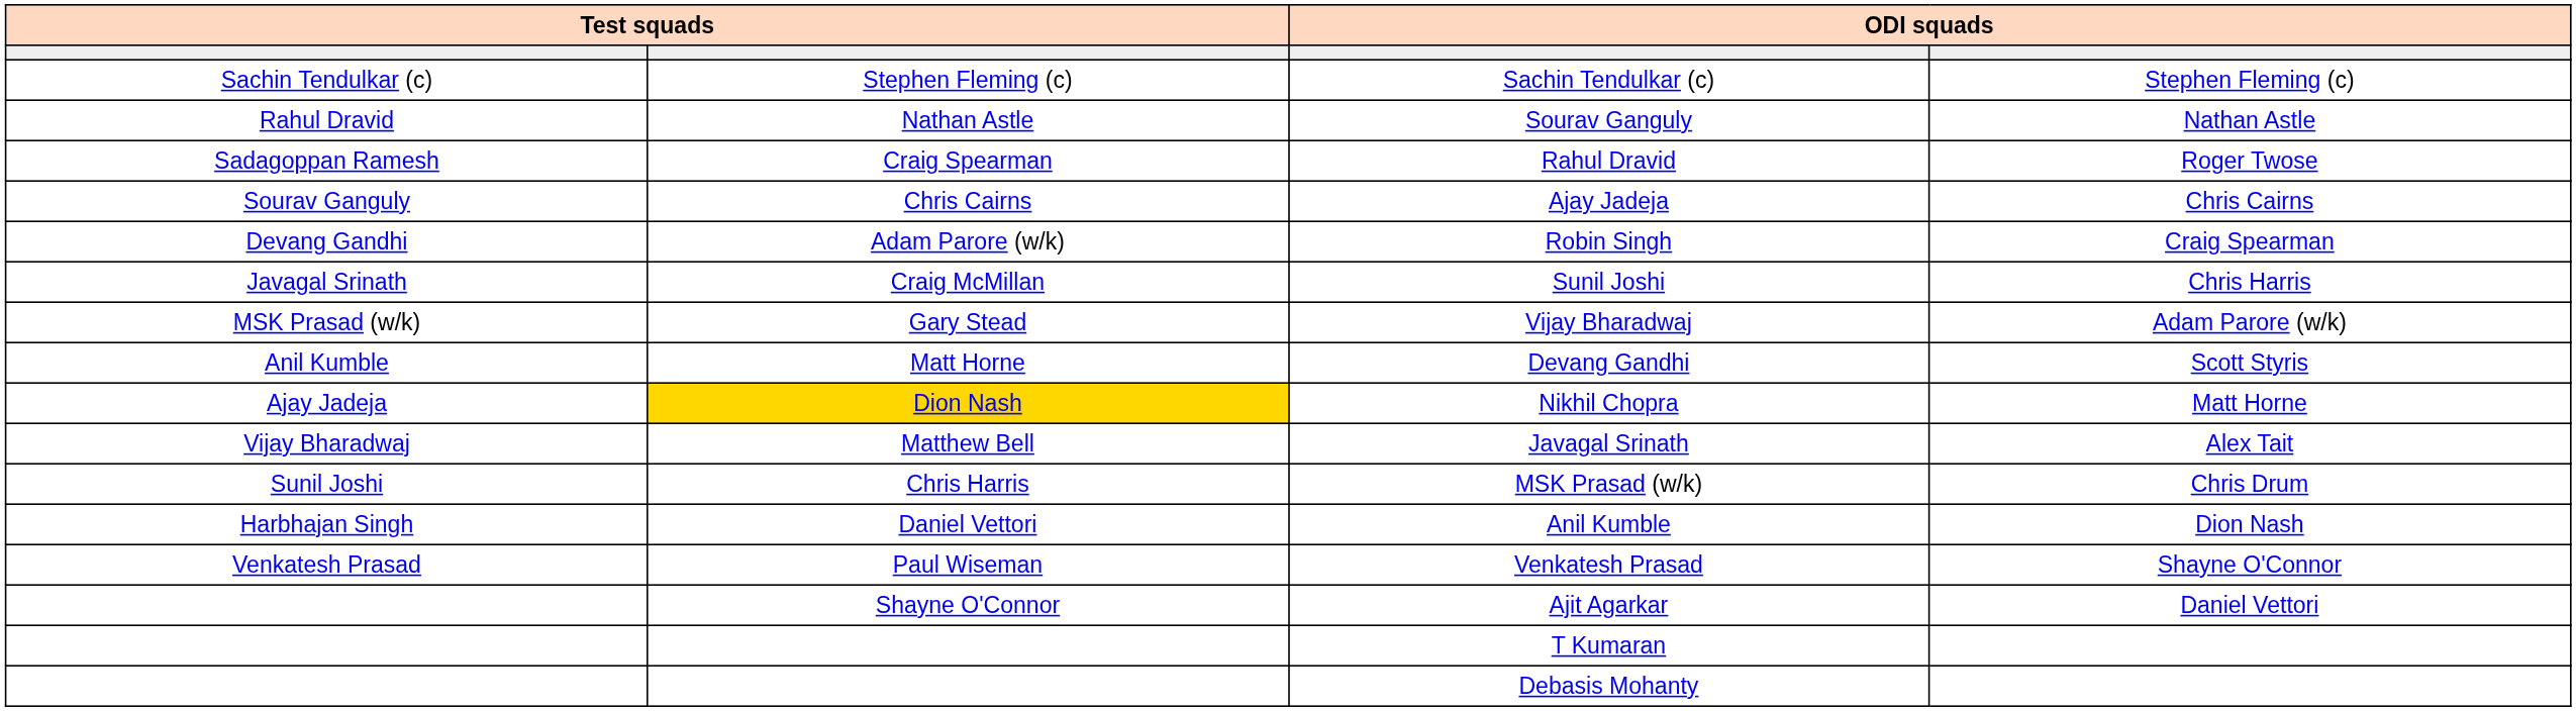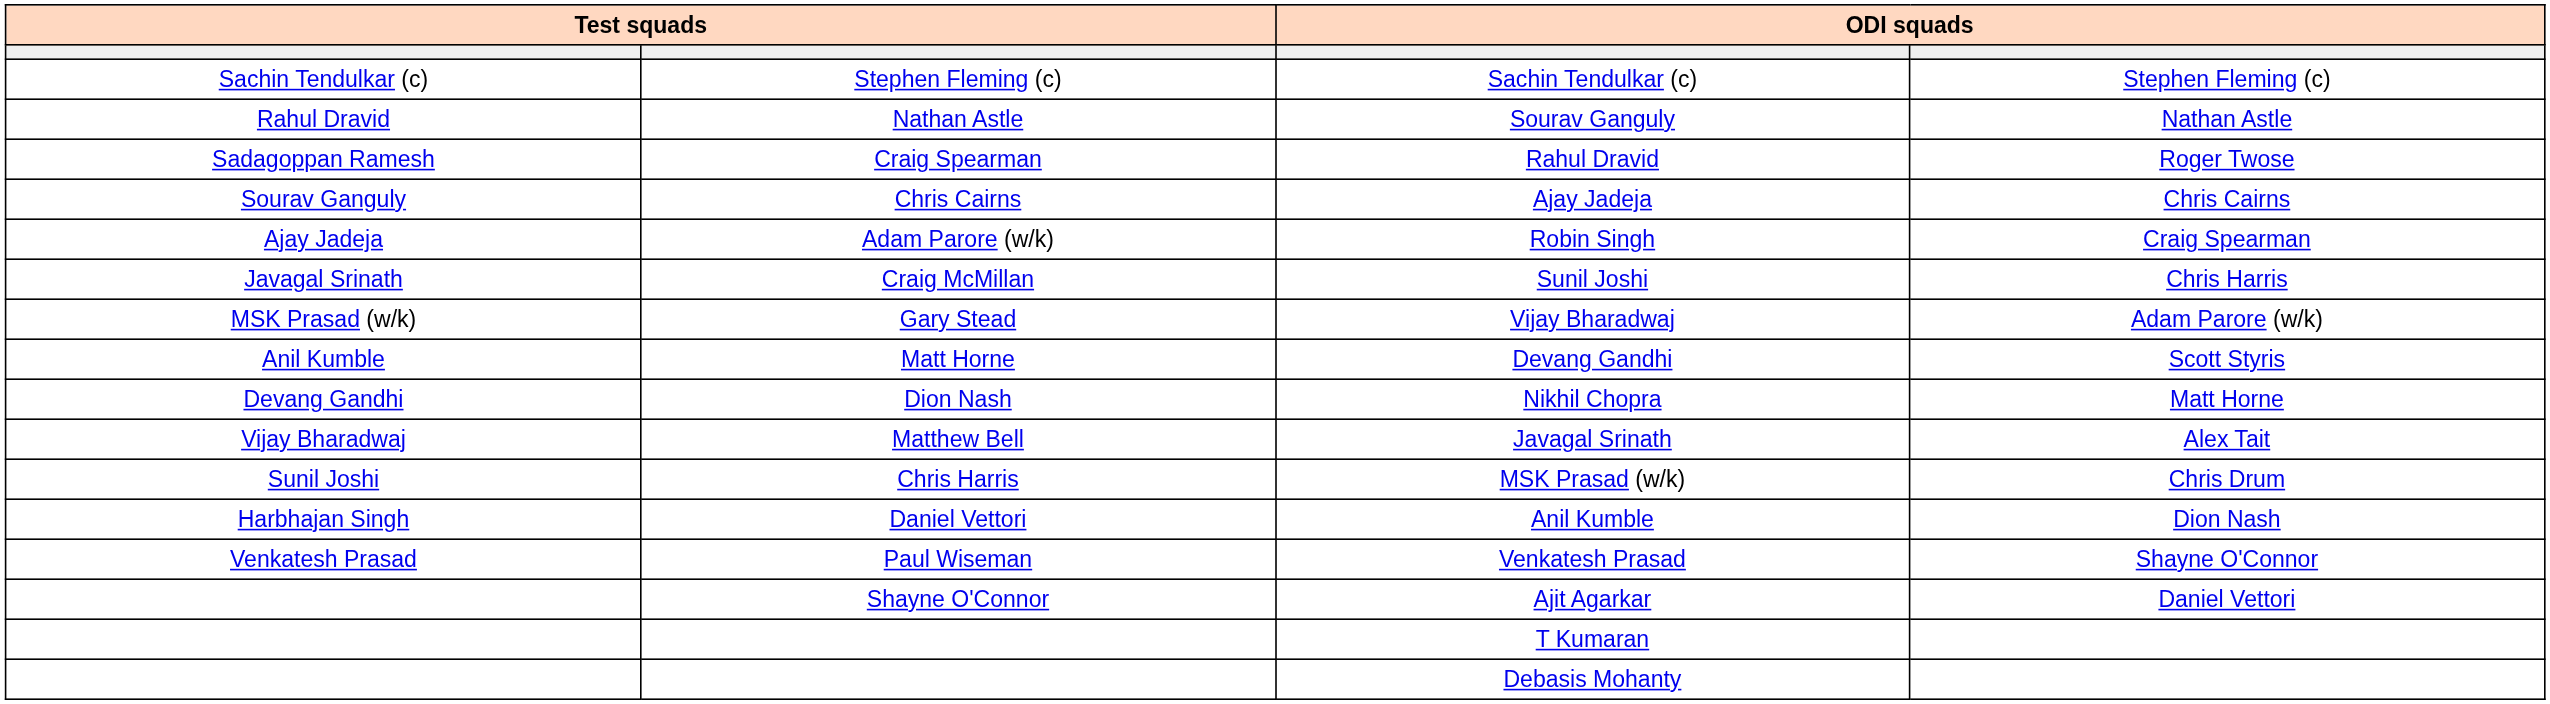 <table name="squads" border="0" cellpadding="4" cellspacing="0" style="text-align:center; font-size:90%; border-collapse:collapse;width:80%;margin:auto;">
 <tr>
 <th style="background:#ffd8c1; border:1px solid #000;" colspan="2">Test squads</th>
 <th style="background:#ffd8c1; border:1px solid #000;" colspan="2">ODI squads</th>
 </tr>
 <tr style="background:#efefef;">
 <th style="border:1px solid #000; width:16%;"><strong></strong></th>
 <th style="border:1px solid #000; width:16%;"><strong></strong></th>
 <th style="border:1px solid #000; width:16%;"><strong></strong></th>
 <th style="border:1px solid #000; width:16%;"><strong></strong></th>
 </tr>
 <tr>
 <td style="border:1px solid #000;"><a href='#'>Sachin Tendulkar</a> (c)</td>
 <td style="border:1px solid #000;"><a href='#'>Stephen Fleming</a> (c)</td>
 <td style="border:1px solid #000;"><a href='#'>Sachin Tendulkar</a> (c)</td>
 <td style="border:1px solid #000;"><a href='#'>Stephen Fleming</a> (c)</td>
 </tr>
 <tr>
 <td style="border:1px solid #000;"><a href='#'>Rahul Dravid</a></td>
 <td style="border:1px solid #000;"><a href='#'>Nathan Astle</a></td>
 <td style="border:1px solid #000;"><a href='#'>Sourav Ganguly</a></td>
 <td style="border:1px solid #000;"><a href='#'>Nathan Astle</a></td>
 </tr>
 <tr>
 <td style="border:1px solid #000;"><a href='#'>Sadagoppan Ramesh</a></td>
 <td style="border:1px solid #000;"><a href='#'>Craig Spearman</a></td>
 <td style="border:1px solid #000;"><a href='#'>Rahul Dravid</a></td>
 <td style="border:1px solid #000;"><a href='#'>Roger Twose</a></td>
 </tr>
 <tr>
 <td style="border:1px solid #000;"><a href='#'>Sourav Ganguly</a></td>
 <td style="border:1px solid #000;"><a href='#'>Chris Cairns</a></td>
 <td style="border:1px solid #000;"><a href='#'>Ajay Jadeja</a></td>
 <td style="border:1px solid #000;"><a href='#'>Chris Cairns</a></td>
 </tr>
 <tr>
-<td style="border:1px solid #000;"><a href='#'>Devang Gandhi</a></td>
+<td style="border:1px solid #000;"><a href='#'>Ajay Jadeja</a></td>
 <td style="border:1px solid #000;"><a href='#'>Adam Parore</a> (w/k)</td>
 <td style="border:1px solid #000;"><a href='#'>Robin Singh</a></td>
 <td style="border:1px solid #000;"><a href='#'>Craig Spearman</a></td>
 </tr>
 <tr>
 <td style="border:1px solid #000;"><a href='#'>Javagal Srinath</a></td>
 <td style="border:1px solid #000;"><a href='#'>Craig McMillan</a></td>
 <td style="border:1px solid #000;"><a href='#'>Sunil Joshi</a></td>
 <td style="border:1px solid #000;"><a href='#'>Chris Harris</a></td>
 </tr>
 <tr>
 <td style="border:1px solid #000;"><a href='#'>MSK Prasad</a> (w/k)</td>
 <td style="border:1px solid #000;"><a href='#'>Gary Stead</a></td>
 <td style="border:1px solid #000;"><a href='#'>Vijay Bharadwaj</a></td>
 <td style="border:1px solid #000;"><a href='#'>Adam Parore</a> (w/k)</td>
 </tr>
 <tr>
 <td style="border:1px solid #000;"><a href='#'>Anil Kumble</a></td>
 <td style="border:1px solid #000;"><a href='#'>Matt Horne</a></td>
 <td style="border:1px solid #000;"><a href='#'>Devang Gandhi</a></td>
 <td style="border:1px solid #000;"><a href='#'>Scott Styris</a></td>
 </tr>
 <tr>
-<td style="border:1px solid #000;"><a href='#'>Ajay Jadeja</a></td>
-<td style="background: gold; border:1px solid #000;"><a href='#'>Dion Nash</a></td>
+<td style="border:1px solid #000;"><a href='#'>Devang Gandhi</a></td>
+<td style="border:1px solid #000;"><a href='#'>Dion Nash</a></td>
 <td style="border:1px solid #000;"><a href='#'>Nikhil Chopra</a></td>
 <td style="border:1px solid #000;"><a href='#'>Matt Horne</a></td>
 </tr>
 <tr>
 <td style="border:1px solid #000;"><a href='#'>Vijay Bharadwaj</a></td>
 <td style="border:1px solid #000;"><a href='#'>Matthew Bell</a></td>
 <td style="border:1px solid #000;"><a href='#'>Javagal Srinath</a></td>
 <td style="border:1px solid #000;"><a href='#'>Alex Tait</a></td>
 </tr>
 <tr>
 <td style="border:1px solid #000;"><a href='#'>Sunil Joshi</a></td>
 <td style="border:1px solid #000;"><a href='#'>Chris Harris</a></td>
 <td style="border:1px solid #000;"><a href='#'>MSK Prasad</a> (w/k)</td>
 <td style="border:1px solid #000;"><a href='#'>Chris Drum</a></td>
 </tr>
 <tr>
 <td style="border:1px solid #000;"><a href='#'>Harbhajan Singh</a></td>
 <td style="border:1px solid #000;"><a href='#'>Daniel Vettori</a></td>
 <td style="border:1px solid #000;"><a href='#'>Anil Kumble</a></td>
 <td style="border:1px solid #000;"><a href='#'>Dion Nash</a></td>
 </tr>
 <tr>
 <td style="border:1px solid #000;"><a href='#'>Venkatesh Prasad</a></td>
 <td style="border:1px solid #000;"><a href='#'>Paul Wiseman</a></td>
 <td style="border:1px solid #000;"><a href='#'>Venkatesh Prasad</a></td>
 <td style="border:1px solid #000;"><a href='#'>Shayne O'Connor</a></td>
 </tr>
 <tr>
 <td style="border:1px solid #000;"></td>
 <td style="border:1px solid #000;"><a href='#'>Shayne O'Connor</a></td>
 <td style="border:1px solid #000;"><a href='#'>Ajit Agarkar</a></td>
 <td style="border:1px solid #000;"><a href='#'>Daniel Vettori</a></td>
 </tr>
 <tr>
 <td style="border:1px solid #000;"></td>
 <td style="border:1px solid #000;"></td>
 <td style="border:1px solid #000;"><a href='#'>T Kumaran</a></td>
 <td style="border:1px solid #000;"></td>
 </tr>
 <tr>
 <td style="border:1px solid #000;"></td>
 <td style="border:1px solid #000;"></td>
 <td style="border:1px solid #000;"><a href='#'>Debasis Mohanty</a></td>
 <td style="border:1px solid #000;"></td>
 </tr>
 </table>
